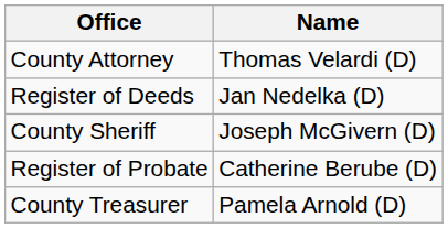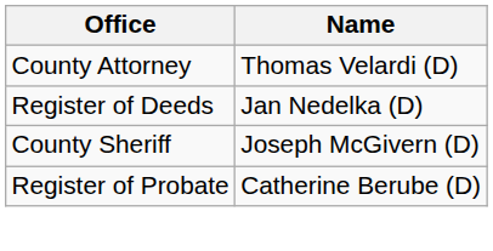 <table class=wikitable>
 <tr valign=bottom>
 <th>Office</th>
 <th>Name</th>
 </tr>
 <tr>
 <td>County Attorney</td>
 <td>Thomas Velardi (D)</td>
 </tr>
 <tr>
 <td>Register of Deeds</td>
 <td>Jan Nedelka (D)</td>
 </tr>
 <tr>
 <td>County Sheriff</td>
 <td>Joseph McGivern (D)</td>
 </tr>
 <tr>
 <td>Register of Probate</td>
 <td>Catherine Berube (D)</td>
 </tr>
-<tr>
-<td>County Treasurer</td>
-<td>Pamela Arnold (D)</td>
-</tr>
 </table>
